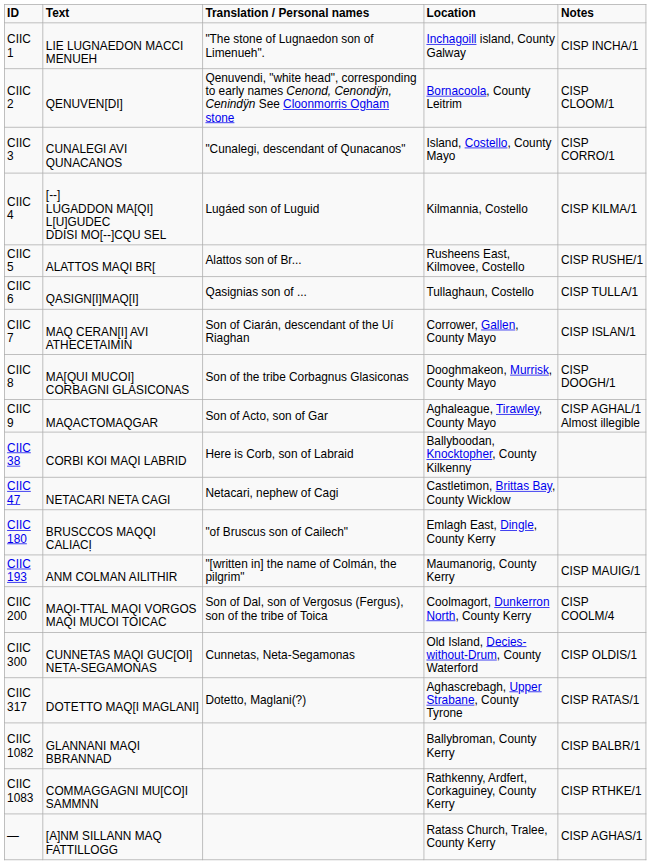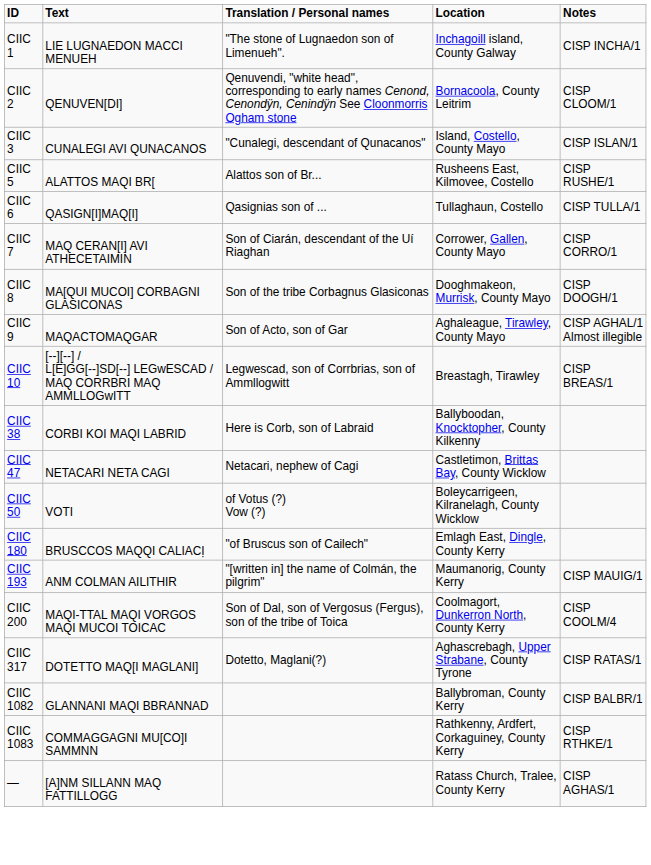 <table class="wikitable" style="text-align:left;">
 <tr>
 <td><strong>ID</strong></td>
 <td><strong>Text</strong></td>
 <td><strong>Translation / Personal names</strong></td>
 <td><strong>Location</strong></td>
 <td><strong>Notes</strong></td>
 </tr>
 <tr>
 <td>CIIC 1</td>
 <td><br>LIE LUGNAEDON MACCI MENUEH</td>
 <td>"The stone of Lugnaedon son of Limenueh".</td>
 <td><a href='#'>Inchagoill</a> island, County Galway</td>
 <td>CISP INCHA/1</td>
 </tr>
 <tr>
 <td>CIIC 2</td>
 <td><br>QENUVEN[DI]</td>
 <td>Qenuvendi, "white head", corresponding to early names <em>Cenond, Cenondÿn, Cenindÿn</em> See <a href='#'>Cloonmorris Ogham stone</a></td>
 <td><a href='#'>Bornacoola</a>, County Leitrim</td>
 <td>CISP CLOOM/1</td>
 </tr>
 <tr>
 <td>CIIC 3</td>
 <td><br>CUNALEGI AVI QUNACANOS</td>
 <td>"Cunalegi, descendant of Qunacanos"</td>
 <td>Island, <a href='#'>Costello</a>, County Mayo</td>
-<td>CISP CORRO/1</td>
-</tr>
-<tr>
-<td>CIIC 4</td>
-<td><br>[--]<br>LUGADDON MA[QI] L[U]GUDEC<br>DDISI MO[--]CQU SEL</td>
-<td>Lugáed son of Luguid</td>
-<td>Kilmannia, Costello</td>
-<td>CISP KILMA/1</td>
+<td>CISP ISLAN/1</td>
 </tr>
 <tr>
 <td>CIIC 5</td>
 <td><br>ALATTOS MAQI BR[</td>
 <td>Alattos son of Br...</td>
 <td>Rusheens East, Kilmovee, Costello</td>
 <td>CISP RUSHE/1</td>
 </tr>
 <tr>
 <td>CIIC 6</td>
 <td><br>QASIGN[I]MAQ[I]</td>
 <td>Qasignias son of ...</td>
 <td>Tullaghaun, Costello</td>
 <td>CISP TULLA/1</td>
 </tr>
 <tr>
 <td>CIIC 7</td>
 <td><br>MAQ CERAN[I] AVI ATHECETAIMIN</td>
 <td>Son of Ciarán, descendant of the Uí Riaghan</td>
 <td>Corrower, <a href='#'>Gallen</a>, County Mayo</td>
-<td>CISP ISLAN/1</td>
+<td>CISP CORRO/1</td>
 </tr>
 <tr>
 <td>CIIC 8</td>
 <td><br>MA[QUI MUCOI] CORBAGNI GLASICONAS</td>
 <td>Son of the tribe Corbagnus Glasiconas</td>
 <td>Dooghmakeon, <a href='#'>Murrisk</a>, County Mayo</td>
 <td>CISP DOOGH/1</td>
 </tr>
 <tr>
 <td>CIIC 9</td>
 <td><br>MAQACTOMAQGAR</td>
 <td>Son of Acto, son of Gar</td>
 <td>Aghaleague, <a href='#'>Tirawley</a>, County Mayo</td>
 <td>CISP AGHAL/1 Almost illegible</td>
 </tr>
 <tr>
+<td><a href='#'>CIIC 10</a></td>
+<td>[--][--] / <br>L[E]GG[--]SD[--] LEGwESCAD  / MAQ CORRBRI MAQ AMMLLOGwITT</td>
+<td>Legwescad, son of Corrbrias, son of Ammllogwitt</td>
+<td>Breastagh, Tirawley</td>
+<td>CISP BREAS/1</td>
+</tr>
+<tr>
 <td><a href='#'>CIIC 38</a></td>
 <td><br>CORBI KOI MAQI LABRID</td>
 <td>Here is Corb, son of Labraid</td>
 <td>Ballyboodan, <a href='#'>Knocktopher</a>, County Kilkenny</td>
 <td></td>
 </tr>
 <tr>
 <td><a href='#'>CIIC 47</a></td>
 <td><br>NETACARI NETA CAGI</td>
 <td>Netacari, nephew of Cagi</td>
 <td>Castletimon, <a href='#'>Brittas Bay</a>, County Wicklow</td>
+<td></td>
+</tr>
+<tr>
+<td><a href='#'>CIIC 50</a></td>
+<td><br>VOTI</td>
+<td>of Votus (?)<br>Vow (?)</td>
+<td>Boleycarrigeen, Kilranelagh, County Wicklow</td>
 <td></td>
 </tr>
 <tr>
 <td><a href='#'>CIIC 180</a></td>
 <td><br>BRUSCCOS MAQQI CALIACỊ</td>
 <td>"of Bruscus son of Cailech"</td>
 <td>Emlagh East, <a href='#'>Dingle</a>, County Kerry</td>
 <td></td>
 </tr>
 <tr>
 <td><a href='#'>CIIC 193</a></td>
 <td><br>ANM COLMAN AILITHIR</td>
 <td>"[written in] the name of Colmán, the pilgrim"</td>
 <td>Maumanorig, County Kerry</td>
 <td>CISP MAUIG/1</td>
 </tr>
 <tr>
 <td>CIIC 200</td>
 <td><br>MAQI-TTAL MAQI VORGOS MAQI MUCOI TOICAC</td>
 <td>Son of Dal, son of Vergosus (Fergus), son of the tribe of Toica</td>
 <td>Coolmagort, <a href='#'>Dunkerron North</a>, County Kerry</td>
 <td>CISP COOLM/4</td>
-</tr>
-<tr>
-<td>CIIC 300</td>
-<td><br>CUNNETAS MAQI GUC[OI] NETA-SEGAMONAS</td>
-<td>Cunnetas, Neta-Segamonas</td>
-<td>Old Island, <a href='#'>Decies-without-Drum</a>, County Waterford</td>
-<td>CISP OLDIS/1</td>
 </tr>
 <tr>
 <td>CIIC 317 </td>
 <td><br>DOTETTO MAQ[I MAGLANI]</td>
 <td>Dotetto, Maglani(?)</td>
 <td>Aghascrebagh, <a href='#'>Upper Strabane</a>, County Tyrone</td>
 <td>CISP RATAS/1</td>
 </tr>
 <tr>
 <td>CIIC 1082</td>
 <td><br>GLANNANI MAQI BBRANNAD</td>
 <td></td>
 <td>Ballybroman, County Kerry</td>
 <td>CISP BALBR/1</td>
 </tr>
 <tr>
 <td>CIIC 1083</td>
 <td><br>COMMAGGAGNI MU[CO]I SAMMNN</td>
 <td></td>
 <td>Rathkenny, Ardfert, Corkaguiney, County Kerry</td>
 <td>CISP RTHKE/1</td>
 </tr>
 <tr>
 <td>—</td>
 <td><br>[A]NM SILLANN MAQ FATTILLOGG</td>
 <td></td>
 <td>Ratass Church, Tralee, County Kerry</td>
 <td>CISP AGHAS/1</td>
 </tr>
 </table>
